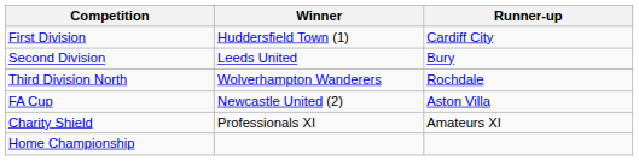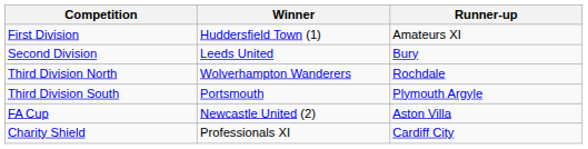 <table class="wikitable">
 <tr>
 <th style="width:15em">Competition</th>
 <th style="width:15em">Winner</th>
 <th style="width:15em">Runner-up</th>
 </tr>
 <tr>
 <td><a href='#'>First Division</a></td>
 <td><a href='#'>Huddersfield Town</a> (1)</td>
-<td><a href='#'>Cardiff City</a></td>
+<td>Amateurs XI</td>
 </tr>
 <tr>
 <td><a href='#'>Second Division</a></td>
 <td><a href='#'>Leeds United</a></td>
 <td><a href='#'>Bury</a></td>
 </tr>
 <tr>
 <td><a href='#'>Third Division North</a></td>
 <td><a href='#'>Wolverhampton Wanderers</a></td>
 <td><a href='#'>Rochdale</a></td>
 </tr>
 <tr>
+<td><a href='#'>Third Division South</a></td>
+<td><a href='#'>Portsmouth</a></td>
+<td><a href='#'>Plymouth Argyle</a></td>
+</tr>
+<tr>
 <td><a href='#'>FA Cup</a></td>
 <td><a href='#'>Newcastle United</a> (2)</td>
 <td><a href='#'>Aston Villa</a></td>
 </tr>
 <tr>
 <td><a href='#'>Charity Shield</a></td>
 <td>Professionals XI</td>
-<td>Amateurs XI</td>
-</tr>
-<tr>
-<td><a href='#'>Home Championship</a></td>
-<td></td>
-<td></td>
+<td><a href='#'>Cardiff City</a></td>
 </tr>
 </table>
